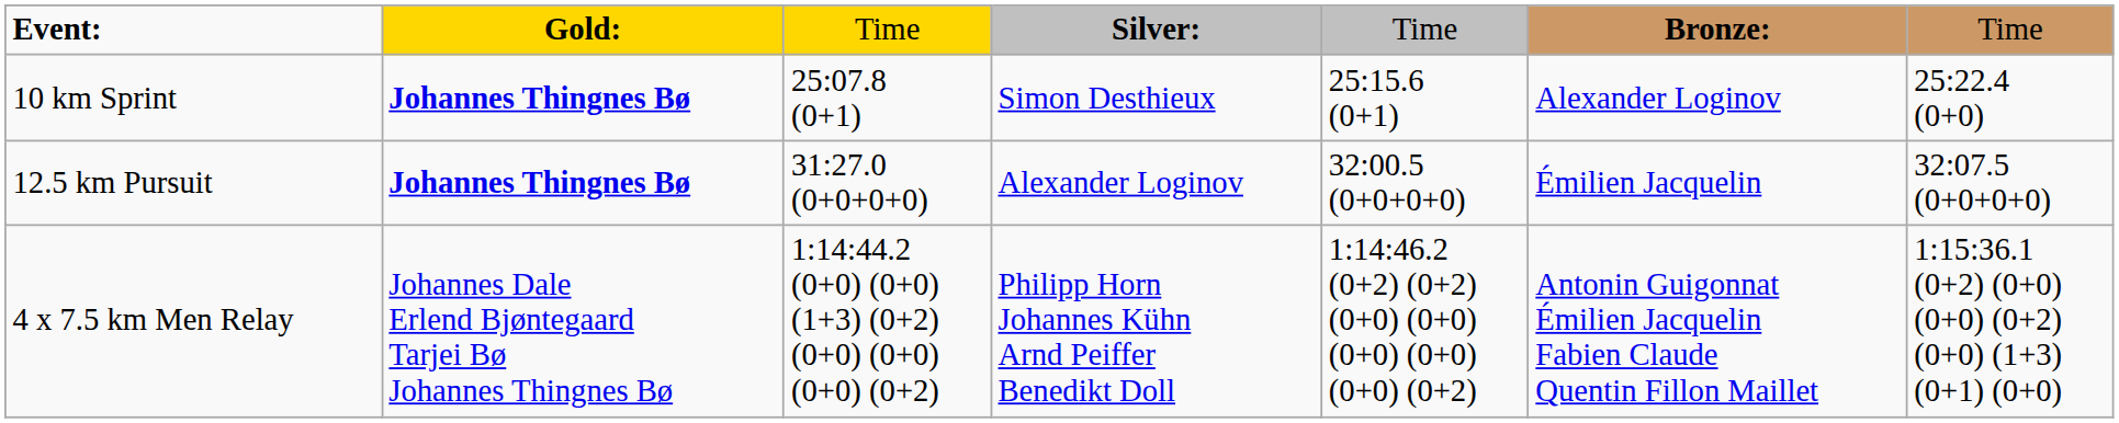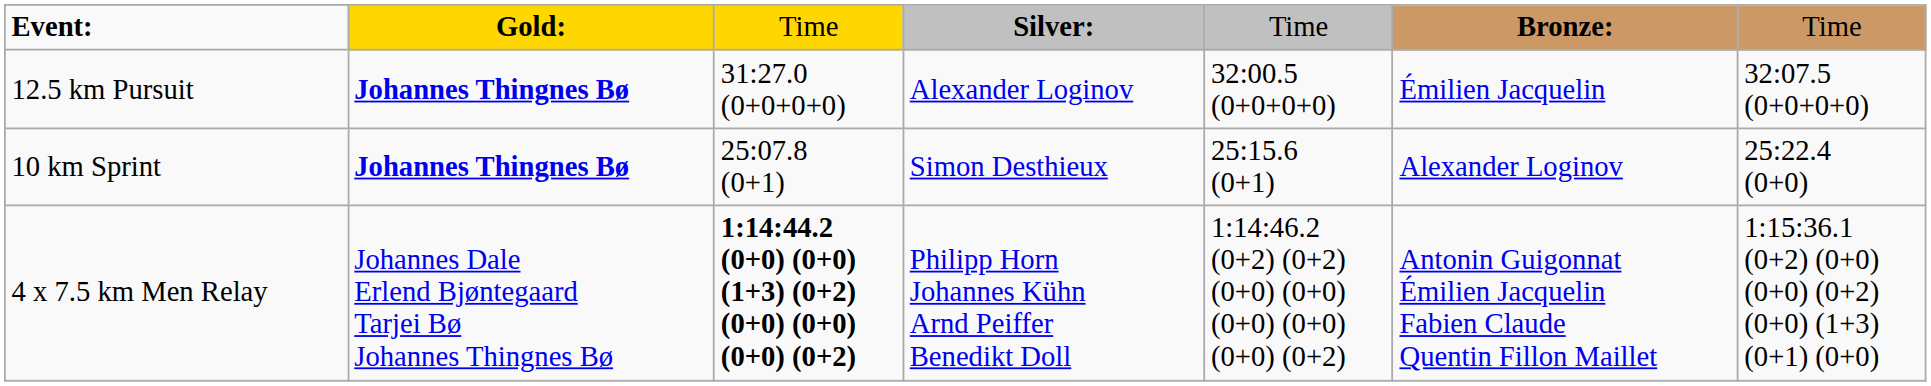 <table class="wikitable" width=85%>
 <tr>
 <td><strong>Event:</strong></td>
 <td style="text-align:center;background-color:gold;"><strong>Gold:</strong></td>
 <td style="text-align:center;background-color:gold;">Time</td>
 <td style="text-align:center;background-color:silver;"><strong>Silver:</strong></td>
 <td style="text-align:center;background-color:silver;">Time</td>
 <td style="text-align:center;background-color:#CC9966;"><strong>Bronze:</strong></td>
 <td style="text-align:center;background-color:#CC9966;">Time</td>
 </tr>
 <tr>
+<td>12.5 km Pursuit</td>
+<td><strong><a href='#'>Johannes Thingnes Bø</a></strong><br></td>
+<td>31:27.0<br>(0+0+0+0)</td>
+<td><a href='#'>Alexander Loginov</a><br></td>
+<td>32:00.5<br>(0+0+0+0)</td>
+<td><a href='#'>Émilien Jacquelin</a><br></td>
+<td>32:07.5<br>(0+0+0+0)</td>
+</tr>
+<tr>
 <td>10 km Sprint</td>
 <td><strong><a href='#'>Johannes Thingnes Bø</a></strong><br></td>
 <td>25:07.8<br>(0+1)</td>
 <td><a href='#'>Simon Desthieux</a><br></td>
 <td>25:15.6<br>(0+1)</td>
 <td><a href='#'>Alexander Loginov</a><br></td>
 <td>25:22.4<br>(0+0)</td>
 </tr>
 <tr>
-<td>12.5 km Pursuit</td>
-<td><strong><a href='#'>Johannes Thingnes Bø</a></strong><br></td>
-<td>31:27.0<br>(0+0+0+0)</td>
-<td><a href='#'>Alexander Loginov</a><br></td>
-<td>32:00.5<br>(0+0+0+0)</td>
-<td><a href='#'>Émilien Jacquelin</a><br></td>
-<td>32:07.5<br>(0+0+0+0)</td>
-</tr>
-<tr>
 <td>4 x 7.5 km Men Relay</td>
 <td><strong></strong><br><a href='#'>Johannes Dale</a><br><a href='#'>Erlend Bjøntegaard</a><br><a href='#'>Tarjei Bø</a><br><a href='#'>Johannes Thingnes Bø</a></td>
-<td>1:14:44.2<br>(0+0) (0+0)<br>(1+3) (0+2)<br>(0+0) (0+0)<br>(0+0) (0+2)</td>
+<td><strong>1:14:44.2<br>(0+0) (0+0)<br>(1+3) (0+2)<br>(0+0) (0+0)<br>(0+0) (0+2)</strong></td>
 <td><br><a href='#'>Philipp Horn</a><br><a href='#'>Johannes Kühn</a><br><a href='#'>Arnd Peiffer</a><br><a href='#'>Benedikt Doll</a></td>
 <td>1:14:46.2<br>(0+2) (0+2)<br>(0+0) (0+0)<br>(0+0) (0+0)<br>(0+0) (0+2)</td>
 <td><br><a href='#'>Antonin Guigonnat</a><br><a href='#'>Émilien Jacquelin</a><br><a href='#'>Fabien Claude</a><br><a href='#'>Quentin Fillon Maillet</a></td>
 <td>1:15:36.1<br>(0+2) (0+0)<br>(0+0) (0+2)<br>(0+0) (1+3)<br>(0+1) (0+0)</td>
 </tr>
 </table>
